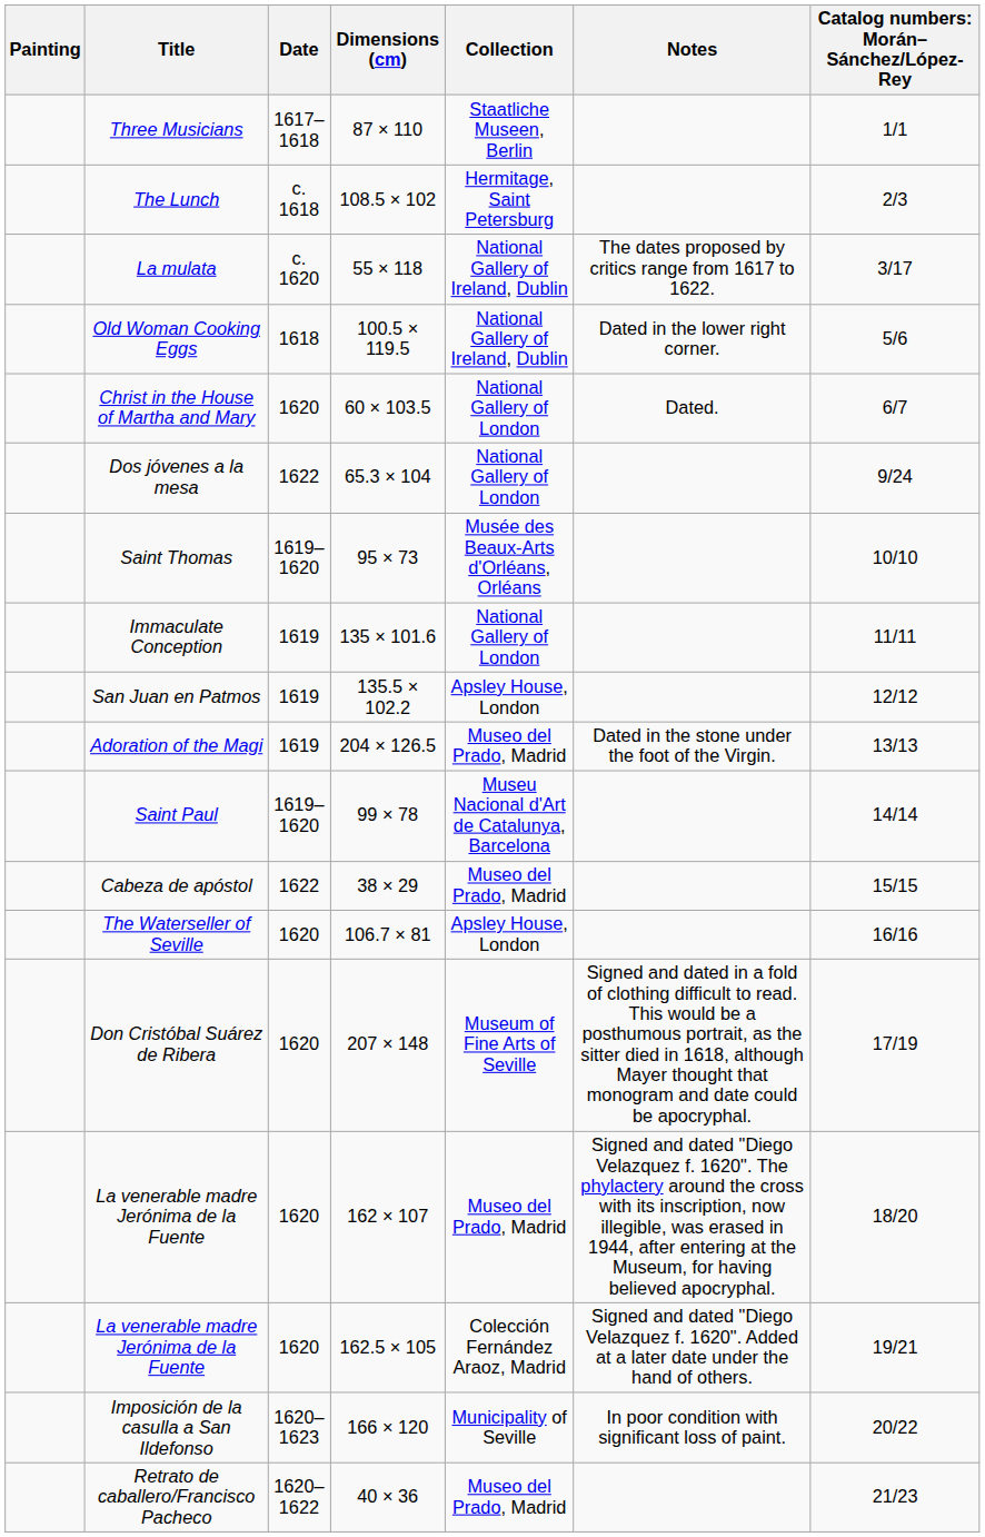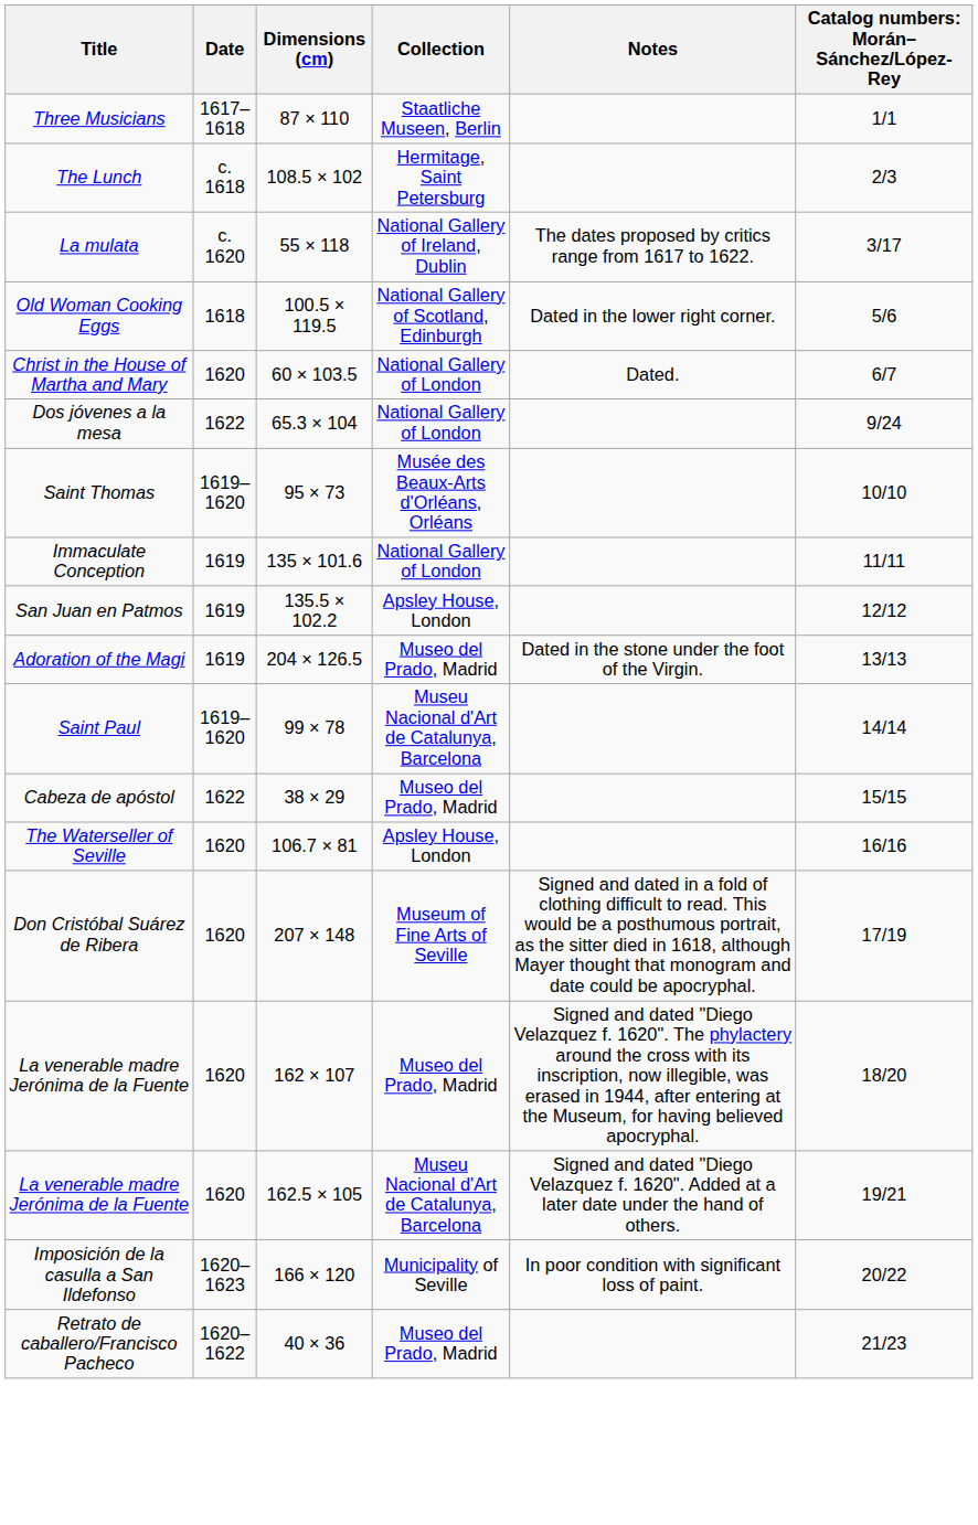 <table class="sortable wikitable" style="margin-left:0.5em; text-align:center">
 <tr>
-<th>Painting</th>
 <th>Title</th>
 <th>Date</th>
 <th>Dimensions (<a href='#'>cm</a>)</th>
 <th>Collection</th>
 <th>Notes</th>
 <th>Catalog numbers: Morán–Sánchez/López-Rey</th>
 </tr>
 <tr>
-<td></td>
 <td><em><a href='#'>Three Musicians</a></em></td>
 <td>1617–1618</td>
 <td>87 × 110</td>
 <td><a href='#'>Staatliche Museen</a>, <a href='#'>Berlin</a></td>
 <td></td>
 <td>1/1</td>
 </tr>
 <tr>
-<td></td>
 <td><em><a href='#'>The Lunch</a></em></td>
 <td>c. 1618</td>
 <td>108.5 × 102</td>
 <td><a href='#'>Hermitage</a>, <a href='#'>Saint Petersburg</a></td>
 <td></td>
 <td>2/3</td>
 </tr>
 <tr>
-<td></td>
 <td><em><a href='#'>La mulata</a></em></td>
 <td>c. 1620</td>
 <td>55 × 118</td>
 <td><a href='#'>National Gallery of Ireland</a>, <a href='#'>Dublin</a></td>
 <td>The dates proposed by critics range from 1617 to 1622.</td>
 <td>3/17</td>
 </tr>
 <tr>
-<td></td>
 <td><em><a href='#'>Old Woman Cooking Eggs</a></em></td>
 <td>1618</td>
 <td>100.5 × 119.5</td>
-<td><a href='#'>National Gallery of Ireland</a>, <a href='#'>Dublin</a></td>
+<td><a href='#'>National Gallery of Scotland</a>, <a href='#'>Edinburgh</a></td>
 <td>Dated in the lower right corner.</td>
 <td>5/6</td>
 </tr>
 <tr>
-<td></td>
 <td><em><a href='#'>Christ in the House of Martha and Mary</a></em></td>
 <td>1620</td>
 <td>60 × 103.5</td>
 <td><a href='#'>National Gallery of London</a></td>
 <td>Dated.</td>
 <td>6/7</td>
 </tr>
 <tr>
-<td></td>
 <td><em>Dos jóvenes a la mesa</em></td>
 <td>1622</td>
 <td>65.3 × 104</td>
 <td><a href='#'>National Gallery of London</a></td>
 <td></td>
 <td>9/24</td>
 </tr>
 <tr>
-<td></td>
 <td><em>Saint Thomas</em></td>
 <td>1619–1620</td>
 <td>95 × 73</td>
 <td><a href='#'>Musée des Beaux-Arts d'Orléans</a>, <a href='#'>Orléans</a></td>
 <td></td>
 <td>10/10</td>
 </tr>
 <tr>
-<td></td>
 <td><em>Immaculate Conception</em></td>
 <td>1619</td>
 <td>135 × 101.6</td>
 <td><a href='#'>National Gallery of London</a></td>
 <td></td>
 <td>11/11</td>
 </tr>
 <tr>
-<td></td>
 <td><em>San Juan en Patmos</em></td>
 <td>1619</td>
 <td>135.5 × 102.2</td>
 <td><a href='#'>Apsley House</a>, London</td>
 <td></td>
 <td>12/12</td>
 </tr>
 <tr>
-<td></td>
 <td><em><a href='#'>Adoration of the Magi</a></em></td>
 <td>1619</td>
 <td>204 × 126.5</td>
 <td><a href='#'>Museo del Prado</a>, Madrid</td>
 <td>Dated in the stone under the foot of the Virgin.</td>
 <td>13/13</td>
 </tr>
 <tr>
-<td></td>
 <td><em><a href='#'>Saint Paul</a></em></td>
 <td>1619–1620</td>
 <td>99 × 78</td>
 <td><a href='#'>Museu Nacional d'Art de Catalunya</a>, <a href='#'>Barcelona</a></td>
 <td></td>
 <td>14/14</td>
 </tr>
 <tr>
-<td></td>
 <td><em>Cabeza de apóstol</em></td>
 <td>1622</td>
 <td>38 × 29</td>
 <td><a href='#'>Museo del Prado</a>, Madrid</td>
 <td></td>
 <td>15/15</td>
 </tr>
 <tr>
-<td></td>
 <td><em><a href='#'>The Waterseller of Seville</a></em></td>
 <td>1620</td>
 <td>106.7 × 81</td>
 <td><a href='#'>Apsley House</a>, London</td>
 <td></td>
 <td>16/16</td>
 </tr>
 <tr>
-<td></td>
 <td><em>Don Cristóbal Suárez de Ribera</em></td>
 <td>1620</td>
 <td>207 × 148</td>
 <td><a href='#'>Museum of Fine Arts of Seville</a></td>
 <td>Signed and dated in a fold of clothing difficult to read. This would be a posthumous portrait, as the sitter died in 1618, although Mayer thought that monogram and date could be apocryphal.</td>
 <td>17/19</td>
 </tr>
 <tr>
-<td></td>
 <td><em>La venerable madre Jerónima de la Fuente</em></td>
 <td>1620</td>
 <td>162 × 107</td>
 <td><a href='#'>Museo del Prado</a>, Madrid</td>
 <td>Signed and dated "Diego Velazquez f. 1620". The <a href='#'>phylactery</a> around the cross with its inscription, now illegible, was erased in 1944, after entering at the Museum, for having believed apocryphal.</td>
 <td>18/20</td>
 </tr>
 <tr>
-<td></td>
 <td><em><a href='#'>La venerable madre Jerónima de la Fuente</a></em></td>
 <td>1620</td>
 <td>162.5 × 105</td>
-<td>Colección Fernández Araoz, Madrid</td>
+<td><a href='#'>Museu Nacional d'Art de Catalunya</a>, <a href='#'>Barcelona</a></td>
 <td>Signed and dated "Diego Velazquez f. 1620". Added at a later date under the hand of others.</td>
 <td>19/21</td>
 </tr>
 <tr>
-<td></td>
 <td><em>Imposición de la casulla a San Ildefonso</em></td>
 <td>1620–1623</td>
 <td>166 × 120</td>
 <td><a href='#'>Municipality</a> of Seville</td>
 <td>In poor condition with significant loss of paint.</td>
 <td>20/22</td>
 </tr>
 <tr>
-<td></td>
 <td><em>Retrato de caballero/Francisco Pacheco</em></td>
 <td>1620–1622</td>
 <td>40 × 36</td>
 <td><a href='#'>Museo del Prado</a>, Madrid</td>
 <td></td>
 <td>21/23</td>
 </tr>
 </table>
